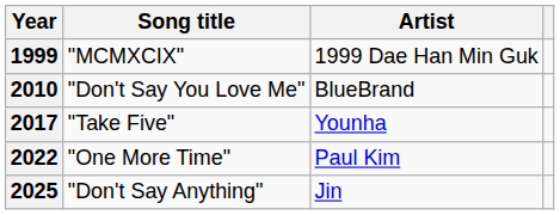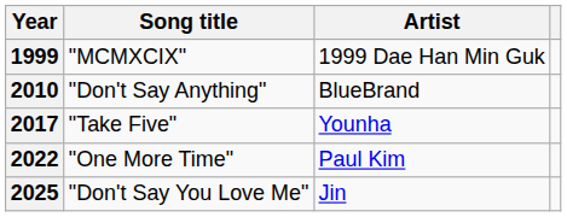 <table class="wikitable plainrowheaders sortable">
 <tr>
 <th scope="col">Year</th>
 <th scope="col">Song title</th>
 <th scope="col">Artist</th>
 <th scope="col" class="unsortable"></th>
 </tr>
 <tr>
 <th scope="row">1999</th>
 <td>"MCMXCIX"</td>
 <td>1999 Dae Han Min Guk</td>
 <td style="text-align:center"></td>
 </tr>
 <tr>
 <th scope="row">2010</th>
-<td>"Don't Say You Love Me"</td>
+<td>"Don't Say Anything"</td>
 <td>BlueBrand</td>
 <td></td>
 </tr>
 <tr>
 <th scope="row">2017</th>
 <td>"Take Five"</td>
 <td><a href='#'>Younha</a></td>
 <td style="text-align:center"></td>
 </tr>
 <tr>
 <th scope="row">2022</th>
 <td>"One More Time"</td>
 <td><a href='#'>Paul Kim</a></td>
 <td style="text-align:center"></td>
 </tr>
 <tr>
 <th scope="row">2025</th>
-<td>"Don't Say Anything"</td>
+<td>"Don't Say You Love Me"</td>
 <td><a href='#'>Jin</a></td>
 <td style="text-align:center"></td>
 </tr>
 </table>
